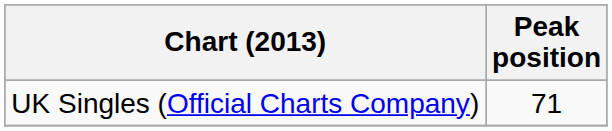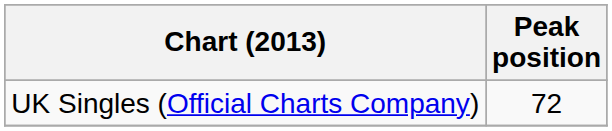 <table class="wikitable sortable plainrowheaders">
 <tr>
 <th scope="col">Chart (2013)</th>
 <th scope="col">Peak<br>position</th>
 </tr>
 <tr>
 <td>UK Singles (<a href='#'>Official Charts Company</a>)</td>
-<td style="text-align:center;">71</td>
+<td style="text-align:center;">72</td>
 </tr>
 <tr>
 </tr>
 </table>
